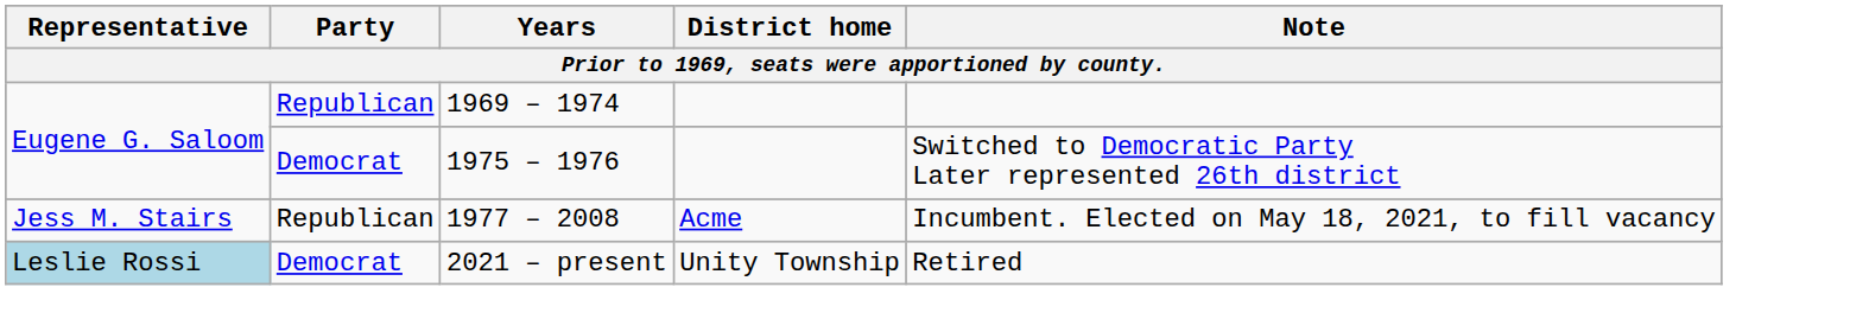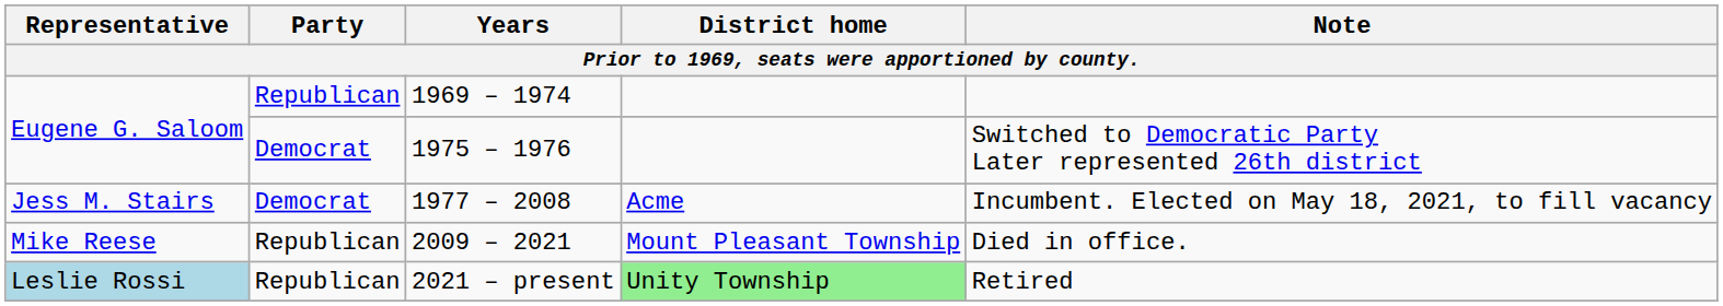 <table class=wikitable>
 <tr valign=bottom>
 <th>Representative</th>
 <th>Party</th>
 <th>Years</th>
 <th>District home</th>
 <th>Note</th>
 </tr>
 <tr>
 <th colspan=5 style="font-size: 80%;"><em>Prior to 1969, seats were apportioned by county.</em></th>
 </tr>
 <tr>
 <td rowspan=2><a href='#'>Eugene G. Saloom</a></td>
 <td><a href='#'>Republican</a></td>
 <td>1969 – 1974</td>
 <td></td>
 <td></td>
 </tr>
 <tr>
 <td><a href='#'>Democrat</a></td>
 <td>1975 – 1976</td>
 <td></td>
 <td>Switched to <a href='#'>Democratic Party</a><br>Later represented <a href='#'>26th district</a></td>
 </tr>
 <tr>
 <td><a href='#'>Jess M. Stairs</a></td>
-<td>Republican</td>
+<td><a href='#'>Democrat</a></td>
 <td>1977 – 2008</td>
 <td><a href='#'>Acme</a></td>
 <td>Incumbent.  Elected on May 18, 2021, to fill vacancy</td>
 </tr>
 <tr>
+<td><a href='#'>Mike Reese</a></td>
+<td>Republican</td>
+<td>2009 – 2021</td>
+<td><a href='#'>Mount Pleasant Township</a></td>
+<td>Died in office.</td>
+</tr>
+<tr>
 <td style="background: lightblue;">Leslie Rossi</td>
-<td><a href='#'>Democrat</a></td>
+<td>Republican</td>
 <td>2021 – present</td>
-<td>Unity Township</td>
+<td style="background: lightgreen;">Unity Township</td>
 <td>Retired</td>
 </tr>
 </table>
